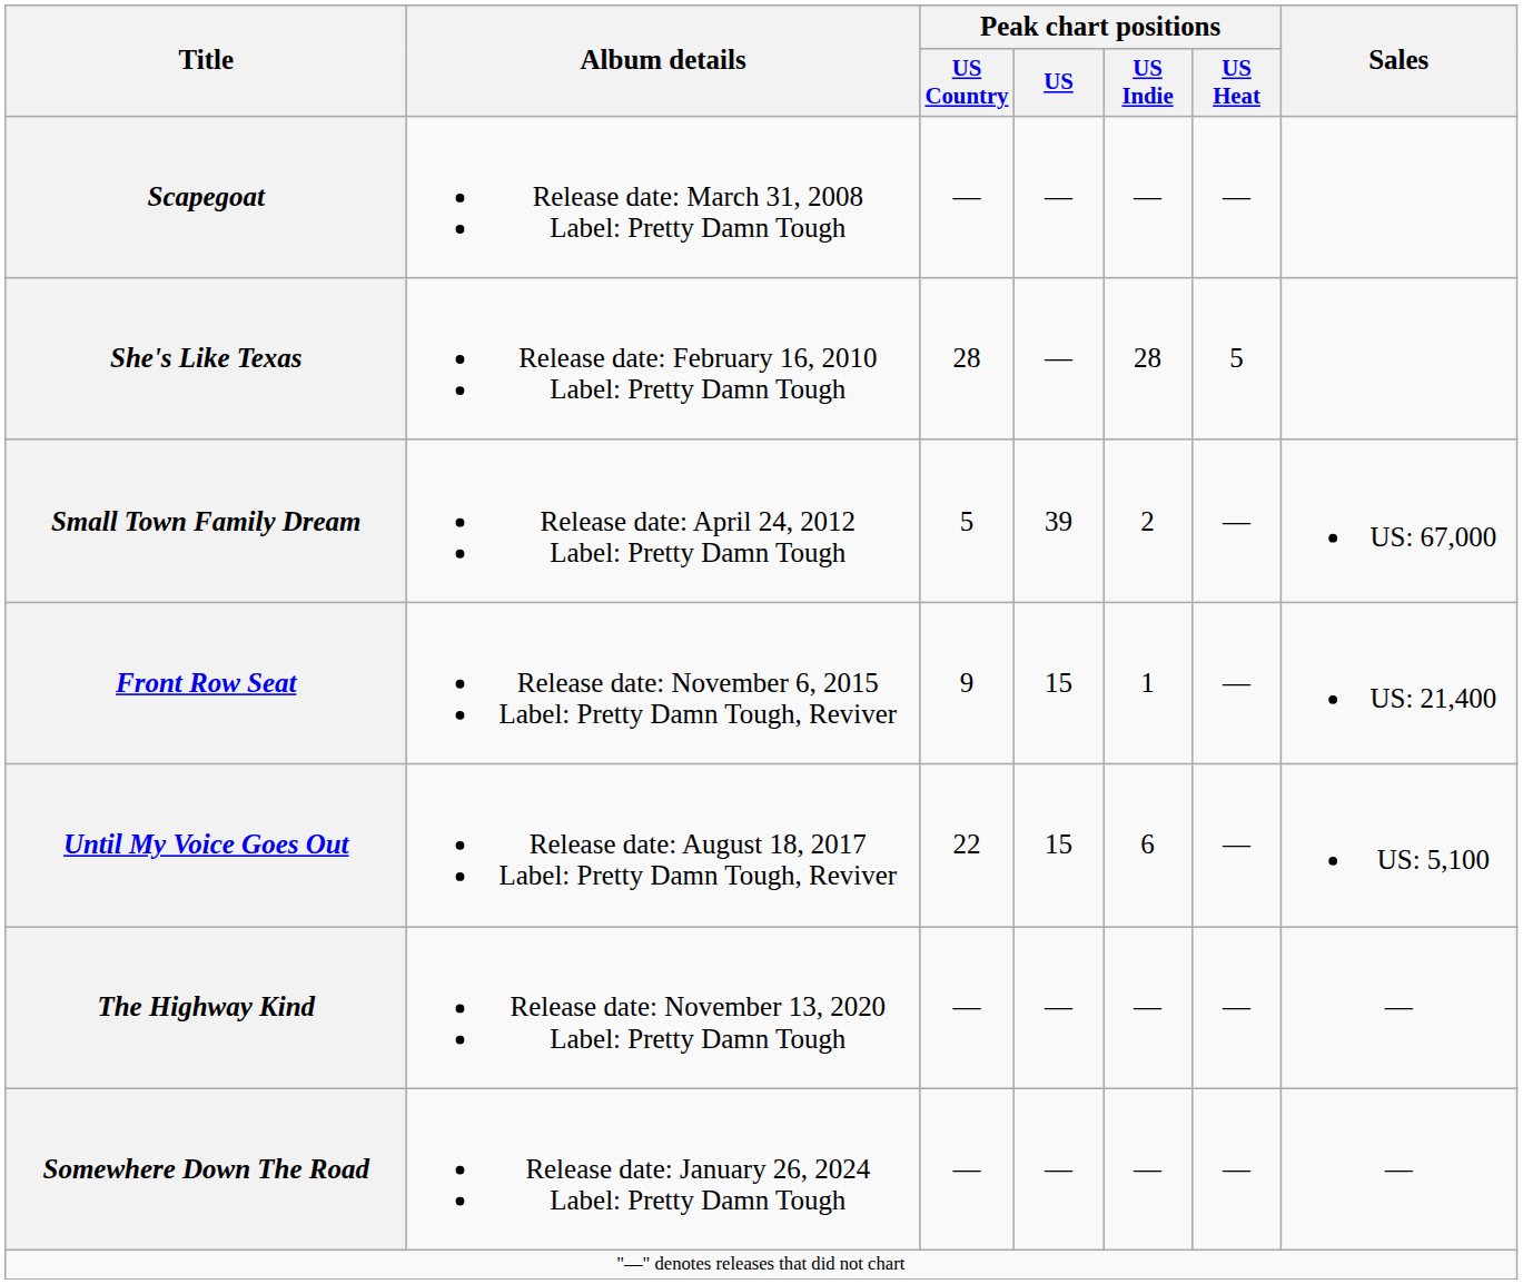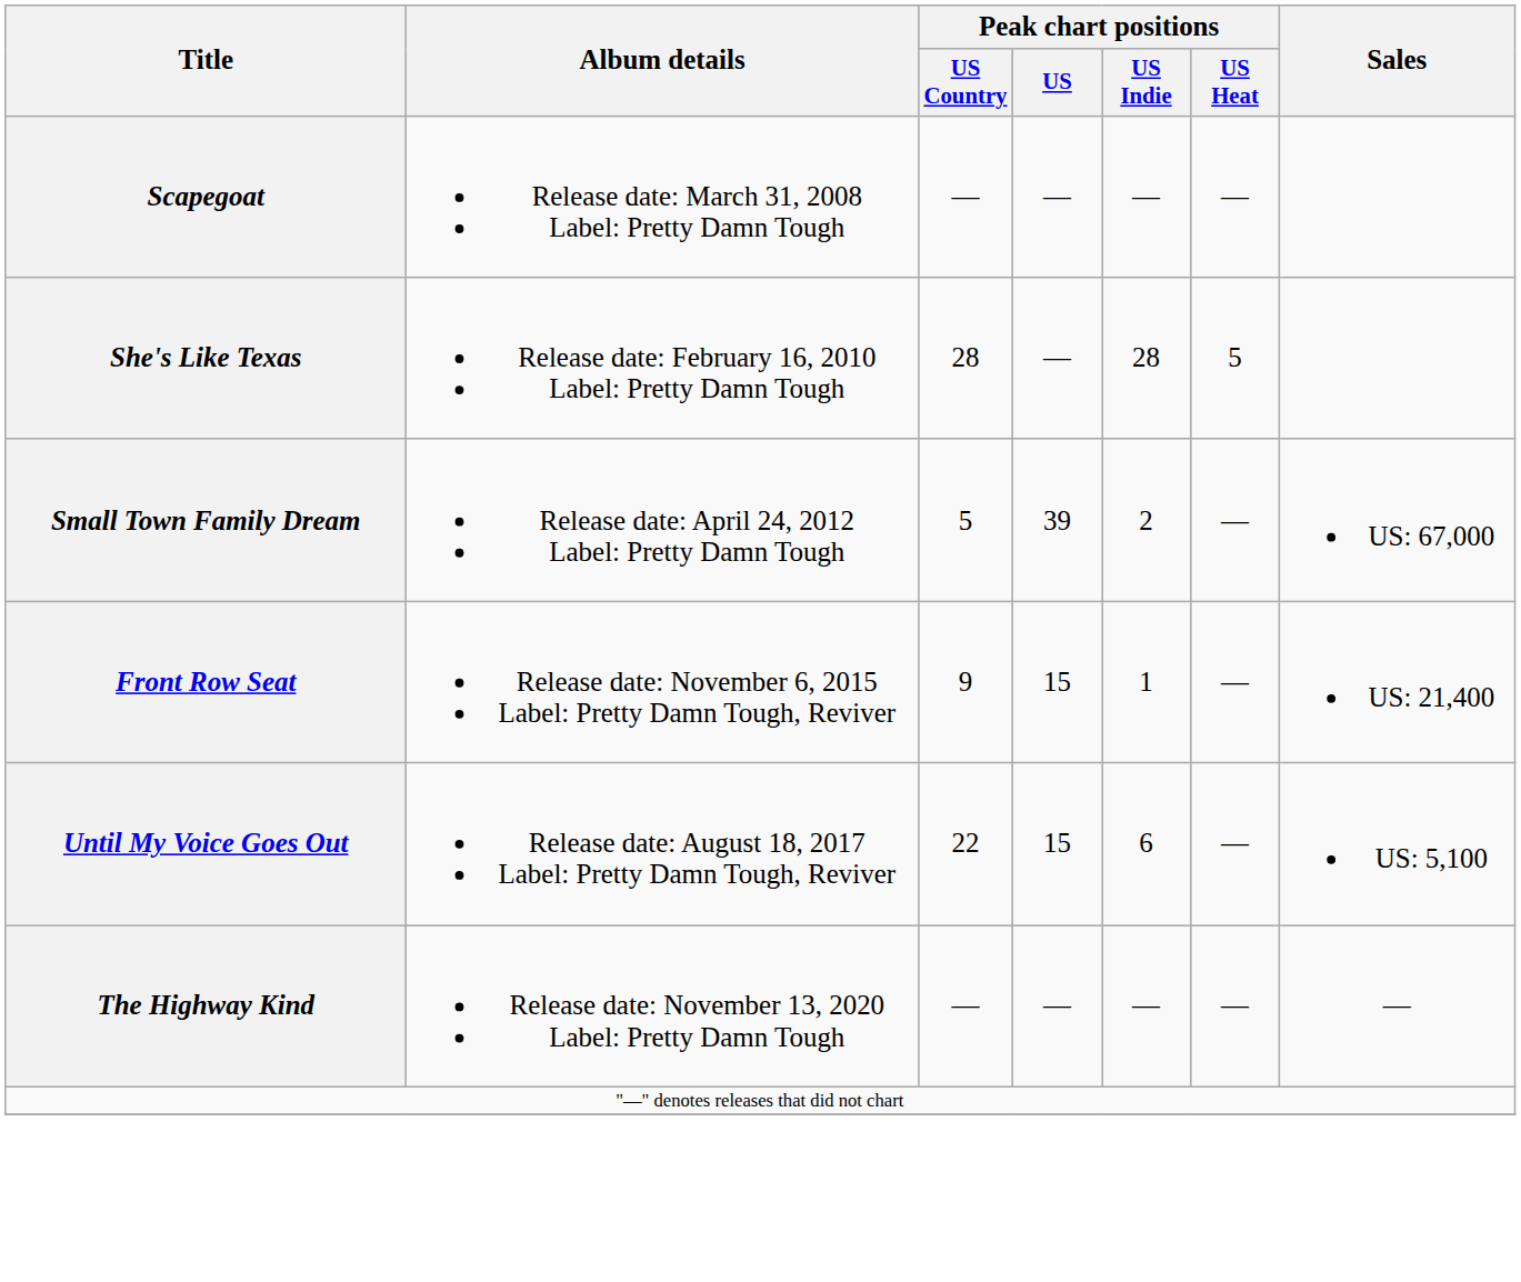 <table class="wikitable plainrowheaders" style="text-align:center;">
 <tr>
 <th rowspan="2" style="width:14em;">Title</th>
 <th rowspan="2" style="width:18em;">Album details</th>
 <th colspan=4>Peak chart positions</th>
 <th rowspan="2" style="width:8em;">Sales</th>
 </tr>
 <tr style="font-size:smaller;">
 <th width=45><a href='#'>US Country</a><br></th>
 <th width=45><a href='#'>US</a><br></th>
 <th width=45><a href='#'>US Indie</a><br></th>
 <th width=45><a href='#'>US Heat</a><br></th>
 </tr>
 <tr>
 <th scope=row><em>Scapegoat</em></th>
 <td><br><ul><li>Release date: March 31, 2008</li><li>Label: Pretty Damn Tough</li></ul></td>
 <td>—</td>
 <td>—</td>
 <td>—</td>
 <td>—</td>
 <td></td>
 </tr>
 <tr>
 <th scope=row><em>She's Like Texas</em></th>
 <td><br><ul><li>Release date: February 16, 2010</li><li>Label: Pretty Damn Tough</li></ul></td>
 <td>28</td>
 <td>—</td>
 <td>28</td>
 <td>5</td>
 <td></td>
 </tr>
 <tr>
 <th scope=row><em>Small Town Family Dream</em></th>
 <td><br><ul><li>Release date: April 24, 2012</li><li>Label: Pretty Damn Tough</li></ul></td>
 <td>5</td>
 <td>39</td>
 <td>2</td>
 <td>—</td>
 <td><br><ul><li>US: 67,000</li></ul></td>
 </tr>
 <tr>
 <th scope=row><em><a href='#'>Front Row Seat</a></em></th>
 <td><br><ul><li>Release date: November 6, 2015</li><li>Label: Pretty Damn Tough, Reviver</li></ul></td>
 <td>9</td>
 <td>15</td>
 <td>1</td>
 <td>—</td>
 <td><br><ul><li>US: 21,400</li></ul></td>
 </tr>
 <tr>
 <th scope=row><em><a href='#'>Until My Voice Goes Out</a></em></th>
 <td><br><ul><li>Release date: August 18, 2017</li><li>Label: Pretty Damn Tough, Reviver</li></ul></td>
 <td>22</td>
 <td>15</td>
 <td>6</td>
 <td>—</td>
 <td><br><ul><li>US: 5,100</li></ul></td>
 </tr>
 <tr>
 <th scope=row><em>The Highway Kind</em></th>
 <td><br><ul><li>Release date: November 13, 2020</li><li>Label: Pretty Damn Tough</li></ul></td>
 <td>—</td>
 <td>—</td>
 <td>—</td>
 <td>—</td>
 <td>—</td>
 </tr>
 <tr>
-<th scope=row><em>Somewhere Down The Road</em></th>
-<td><br><ul><li>Release date: January 26, 2024</li><li>Label: Pretty Damn Tough</li></ul></td>
-<td>—</td>
-<td>—</td>
-<td>—</td>
-<td>—</td>
-<td>—</td>
-</tr>
-<tr>
 <td colspan="7" style="font-size:8pt">"—" denotes releases that did not chart</td>
 </tr>
 <tr>
 </tr>
 </table>
